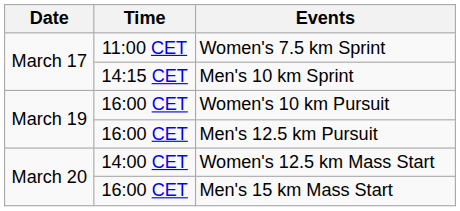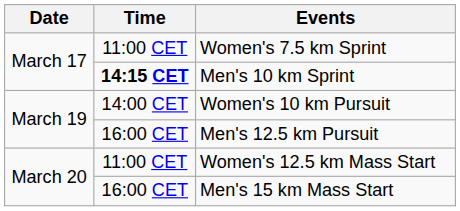 <table class="wikitable" style="text-align: center" width="400">
 <tr>
 <th>Date</th>
 <th>Time</th>
 <th>Events</th>
 </tr>
 <tr>
 <td rowspan="2">March 17</td>
 <td>11:00 <a href='#'>CET</a></td>
 <td style="text-align: left">Women's 7.5 km Sprint</td>
 </tr>
 <tr>
-<td>14:15 <a href='#'>CET</a></td>
+<td><strong>14:15 <a href='#'>CET</a></strong></td>
 <td style="text-align: left">Men's 10 km Sprint</td>
 </tr>
 <tr>
 <td rowspan="2">March 19</td>
-<td>16:00 <a href='#'>CET</a></td>
+<td>14:00 <a href='#'>CET</a></td>
 <td style="text-align: left">Women's 10 km Pursuit</td>
 </tr>
 <tr>
 <td>16:00 <a href='#'>CET</a></td>
 <td style="text-align: left">Men's 12.5 km Pursuit</td>
 </tr>
 <tr>
 <td rowspan="2">March 20</td>
-<td>14:00 <a href='#'>CET</a></td>
+<td>11:00 <a href='#'>CET</a></td>
 <td style="text-align: left">Women's 12.5 km Mass Start</td>
 </tr>
 <tr>
 <td>16:00 <a href='#'>CET</a></td>
 <td style="text-align: left">Men's 15 km Mass Start</td>
 </tr>
 </table>
